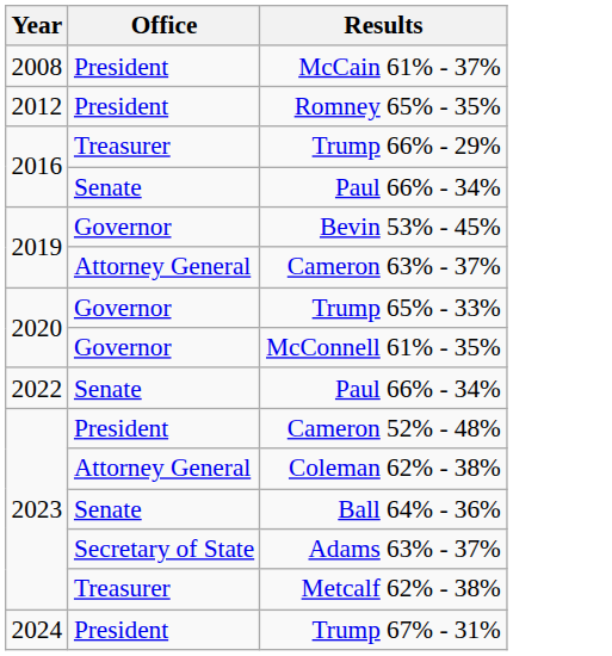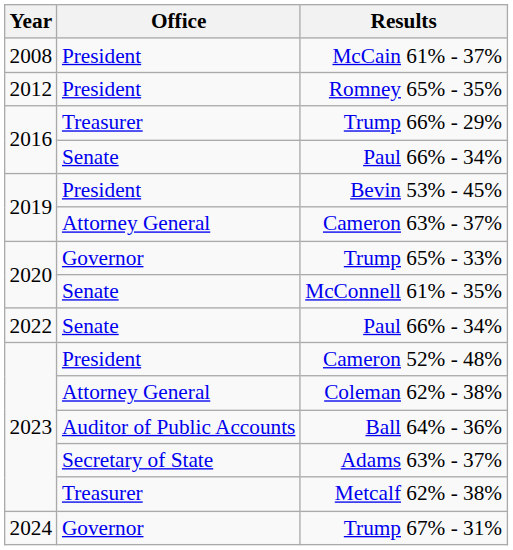 <table class=wikitable>
 <tr>
 <th>Year</th>
 <th>Office</th>
 <th>Results</th>
 </tr>
 <tr>
 <td>2008</td>
 <td><a href='#'>President</a></td>
 <td align="right" ><a href='#'>McCain</a> 61% - 37%</td>
 </tr>
 <tr>
 <td>2012</td>
 <td><a href='#'>President</a></td>
 <td align="right" ><a href='#'>Romney</a> 65% - 35%</td>
 </tr>
 <tr>
 <td rowspan=2>2016</td>
 <td><a href='#'>Treasurer</a></td>
 <td align="right" ><a href='#'>Trump</a> 66% - 29%</td>
 </tr>
 <tr>
 <td><a href='#'>Senate</a></td>
 <td align="right" ><a href='#'>Paul</a> 66% - 34%</td>
 </tr>
 <tr>
 <td rowspan=2>2019</td>
-<td><a href='#'>Governor</a></td>
+<td><a href='#'>President</a></td>
 <td align="right" ><a href='#'>Bevin</a> 53% - 45%</td>
 </tr>
 <tr>
 <td><a href='#'>Attorney General</a></td>
 <td align="right" ><a href='#'>Cameron</a> 63% - 37%</td>
 </tr>
 <tr>
 <td rowspan=2>2020</td>
 <td><a href='#'>Governor</a></td>
 <td align="right" ><a href='#'>Trump</a> 65% - 33%</td>
 </tr>
 <tr>
-<td><a href='#'>Governor</a></td>
+<td><a href='#'>Senate</a></td>
 <td align="right" ><a href='#'>McConnell</a> 61% - 35%</td>
 </tr>
 <tr>
 <td>2022</td>
 <td><a href='#'>Senate</a></td>
 <td align="right" ><a href='#'>Paul</a> 66% - 34%</td>
 </tr>
 <tr>
 <td rowspan=5>2023</td>
 <td><a href='#'>President</a></td>
 <td align="right" ><a href='#'>Cameron</a> 52% - 48%</td>
 </tr>
 <tr>
 <td><a href='#'>Attorney General</a></td>
 <td align="right" ><a href='#'>Coleman</a> 62% - 38%</td>
 </tr>
 <tr>
-<td><a href='#'>Senate</a></td>
+<td><a href='#'>Auditor of Public Accounts</a></td>
 <td align="right" ><a href='#'>Ball</a> 64% - 36%</td>
 </tr>
 <tr>
 <td><a href='#'>Secretary of State</a></td>
 <td align="right" ><a href='#'>Adams</a> 63% - 37%</td>
 </tr>
 <tr>
 <td><a href='#'>Treasurer</a></td>
 <td align="right" ><a href='#'>Metcalf</a> 62% - 38%</td>
 </tr>
 <tr>
 <td>2024</td>
-<td><a href='#'>President</a></td>
+<td><a href='#'>Governor</a></td>
 <td align="right" ><a href='#'>Trump</a> 67% - 31%</td>
 </tr>
 </table>
